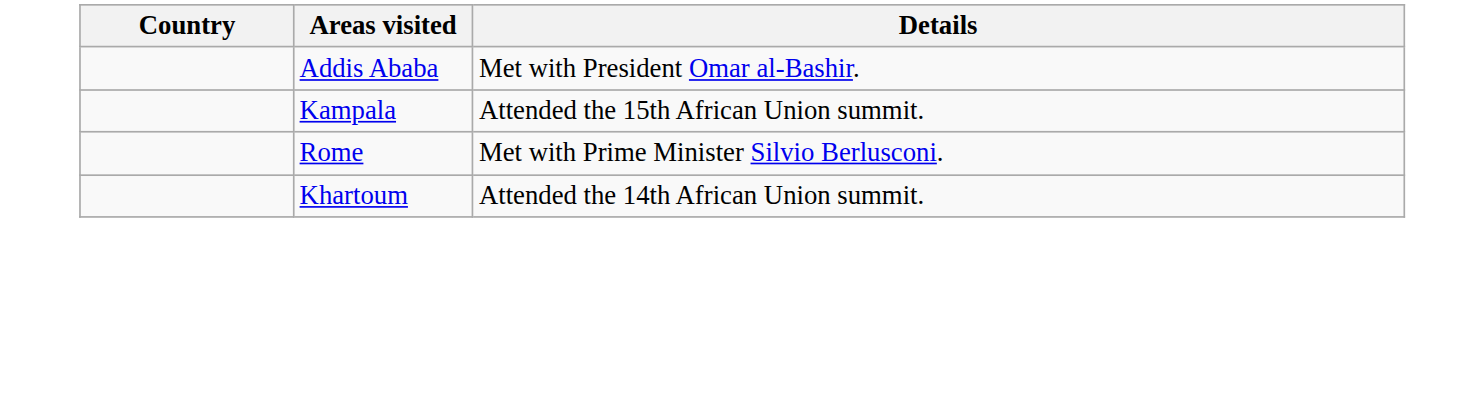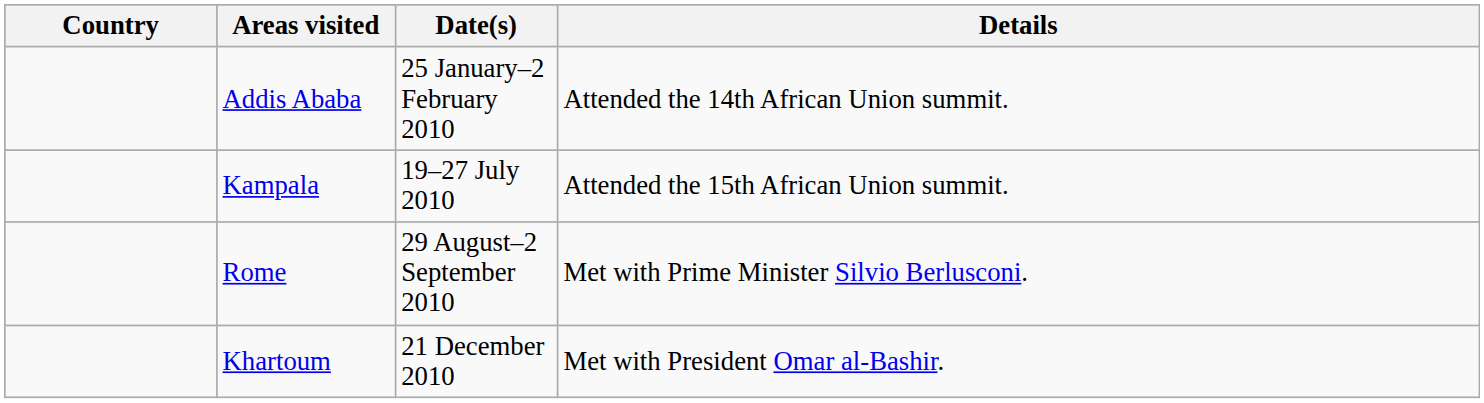 <table class="wikitable sortable outercollapse" style="margin: 1em auto 1em auto">
 <tr>
 <th width=120>Country</th>
 <th width=100>Areas visited</th>
+<th width=90>Date(s)</th>
 <th style="width:550px;" class="unsortable">Details</th>
 </tr>
 <tr>
 <td></td>
 <td><a href='#'>Addis Ababa</a></td>
-<td>Met with President <a href='#'>Omar al-Bashir</a>.</td>
+<td>25 January–2 February 2010</td>
+<td>Attended the 14th African Union summit.</td>
 </tr>
 <tr>
 <td></td>
 <td><a href='#'>Kampala</a></td>
+<td>19–27 July 2010</td>
 <td>Attended the 15th African Union summit.</td>
 </tr>
 <tr>
 <td></td>
 <td><a href='#'>Rome</a></td>
+<td>29 August–2 September 2010</td>
 <td>Met with Prime Minister <a href='#'>Silvio Berlusconi</a>.</td>
 </tr>
 <tr>
 <td></td>
 <td><a href='#'>Khartoum</a></td>
-<td>Attended the 14th African Union summit.</td>
+<td>21 December 2010</td>
+<td>Met with President <a href='#'>Omar al-Bashir</a>.</td>
 </tr>
 </table>
